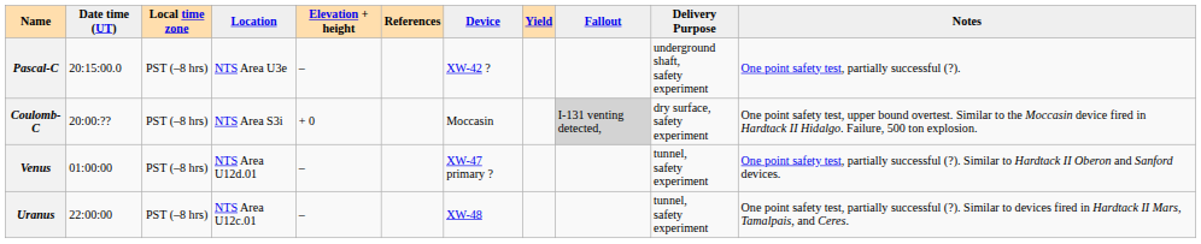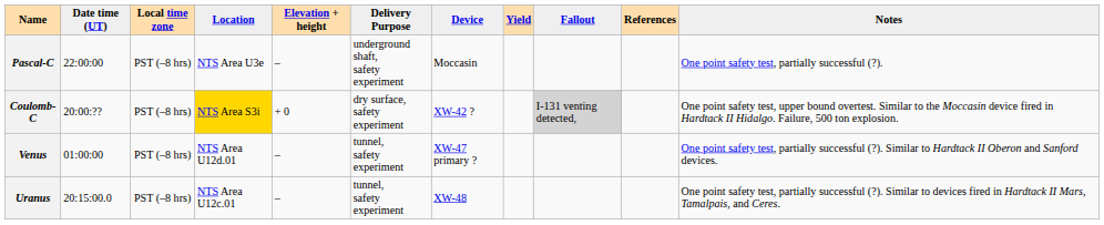 <table class="wikitable sortable">
 <tr>
 <th style="background:#ffdead;">Name </th>
 <th style="background:#efefef;">Date time (<a href='#'>UT</a>)</th>
 <th style="background:#ffdead;">Local <a href='#'>time zone</a></th>
 <th style="background:#efefef;"><a href='#'>Location</a></th>
 <th style="background:#ffdead;"><a href='#'>Elevation</a> + height </th>
-<th style="background:#ffdead;" class="unsortable">References</th>
+<th style="background:#efefef;">Delivery <br>Purpose </th>
 <th style="background:#efefef;"><a href='#'>Device</a></th>
 <th style="background:#ffdead;"><a href='#'>Yield</a></th>
 <th style="background:#efefef;" class="unsortable"><a href='#'>Fallout</a></th>
-<th style="background:#efefef;">Delivery <br>Purpose </th>
+<th style="background:#ffdead;" class="unsortable">References</th>
 <th style="background:#efefef;" class="unsortable">Notes</th>
 </tr>
 <tr>
 <th><em>Pascal-C</em></th>
-<td> 20:15:00.0</td>
+<td> 22:00:00</td>
 <td style="text-align:center;">PST (–8 hrs)<br></td>
 <td><a href='#'>NTS</a> Area U3e </td>
 <td>–</td>
-<td></td>
-<td><a href='#'>XW-42</a> ?</td>
+<td>underground shaft,<br>safety experiment</td>
+<td>Moccasin</td>
 <td style="text-align:center;"></td>
 <td></td>
-<td>underground shaft,<br>safety experiment</td>
+<td></td>
 <td><a href='#'>One point safety test</a>, partially successful (?).</td>
 </tr>
 <tr>
 <th><em>Coulomb-C</em></th>
 <td> 20:00:??</td>
 <td style="text-align:center;">PST (–8 hrs)<br></td>
-<td><a href='#'>NTS</a> Area S3i </td>
+<td style="background: gold;"><a href='#'>NTS</a> Area S3i </td>
 <td> + 0</td>
-<td></td>
-<td>Moccasin</td>
+<td>dry surface,<br>safety experiment</td>
+<td><a href='#'>XW-42</a> ?</td>
 <td style="text-align:center;"></td>
 <td style="background: lightgrey;">I-131 venting detected, </td>
-<td>dry surface,<br>safety experiment</td>
+<td></td>
 <td>One point safety test, upper bound overtest. Similar to the <em>Moccasin</em> device fired in <em>Hardtack II Hidalgo</em>. Failure, 500 ton explosion.</td>
 </tr>
 <tr>
 <th><em>Venus</em></th>
 <td> 01:00:00</td>
 <td style="text-align:center;">PST (–8 hrs)<br></td>
 <td><a href='#'>NTS</a> Area U12d.01 </td>
 <td>–</td>
-<td></td>
+<td>tunnel,<br>safety experiment</td>
 <td><a href='#'>XW-47</a> primary ?</td>
 <td style="text-align:center;"></td>
 <td></td>
-<td>tunnel,<br>safety experiment</td>
+<td></td>
 <td><a href='#'>One point safety test</a>, partially successful (?). Similar to <em>Hardtack II Oberon</em> and <em>Sanford</em> devices.</td>
 </tr>
 <tr>
 <th><em>Uranus</em></th>
-<td> 22:00:00</td>
+<td> 20:15:00.0</td>
 <td style="text-align:center;">PST (–8 hrs)<br></td>
 <td><a href='#'>NTS</a> Area U12c.01 </td>
 <td>–</td>
-<td></td>
+<td>tunnel,<br>safety experiment</td>
 <td><a href='#'>XW-48</a></td>
 <td style="text-align:center;"></td>
 <td></td>
-<td>tunnel,<br>safety experiment</td>
+<td></td>
 <td>One point safety test, partially successful (?). Similar to devices fired in <em>Hardtack II Mars, Tamalpais</em>, and <em>Ceres</em>.</td>
 </tr>
 </table>
